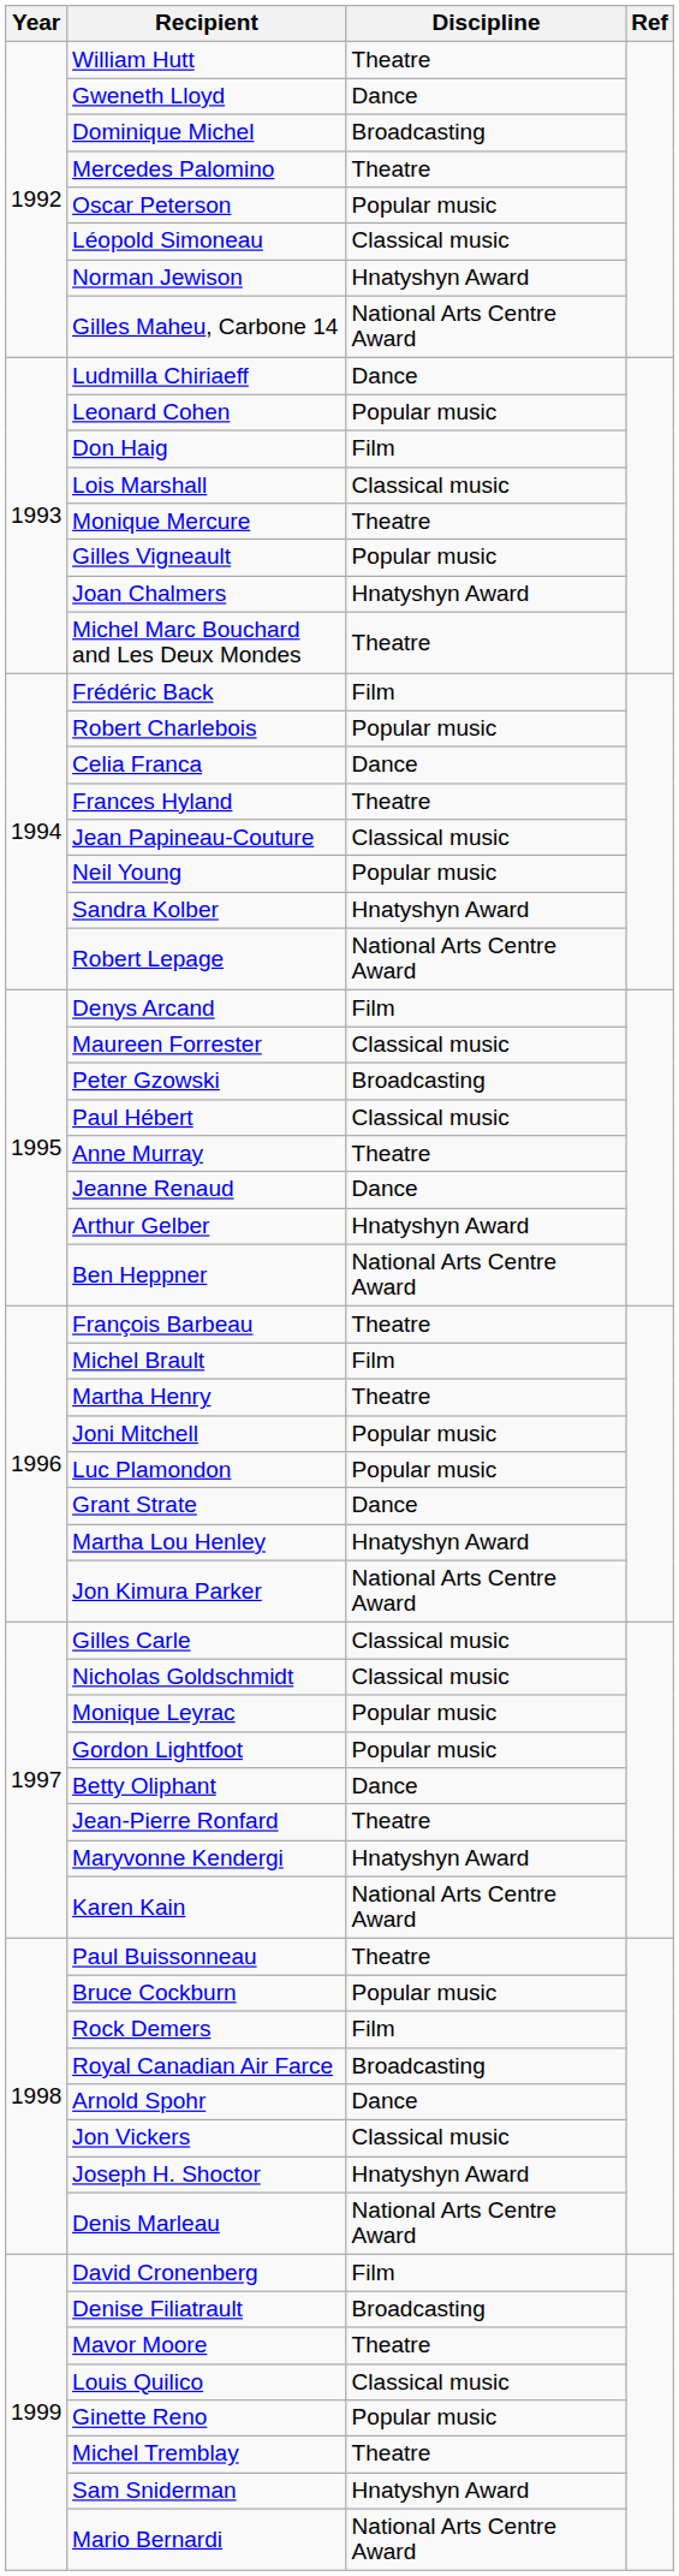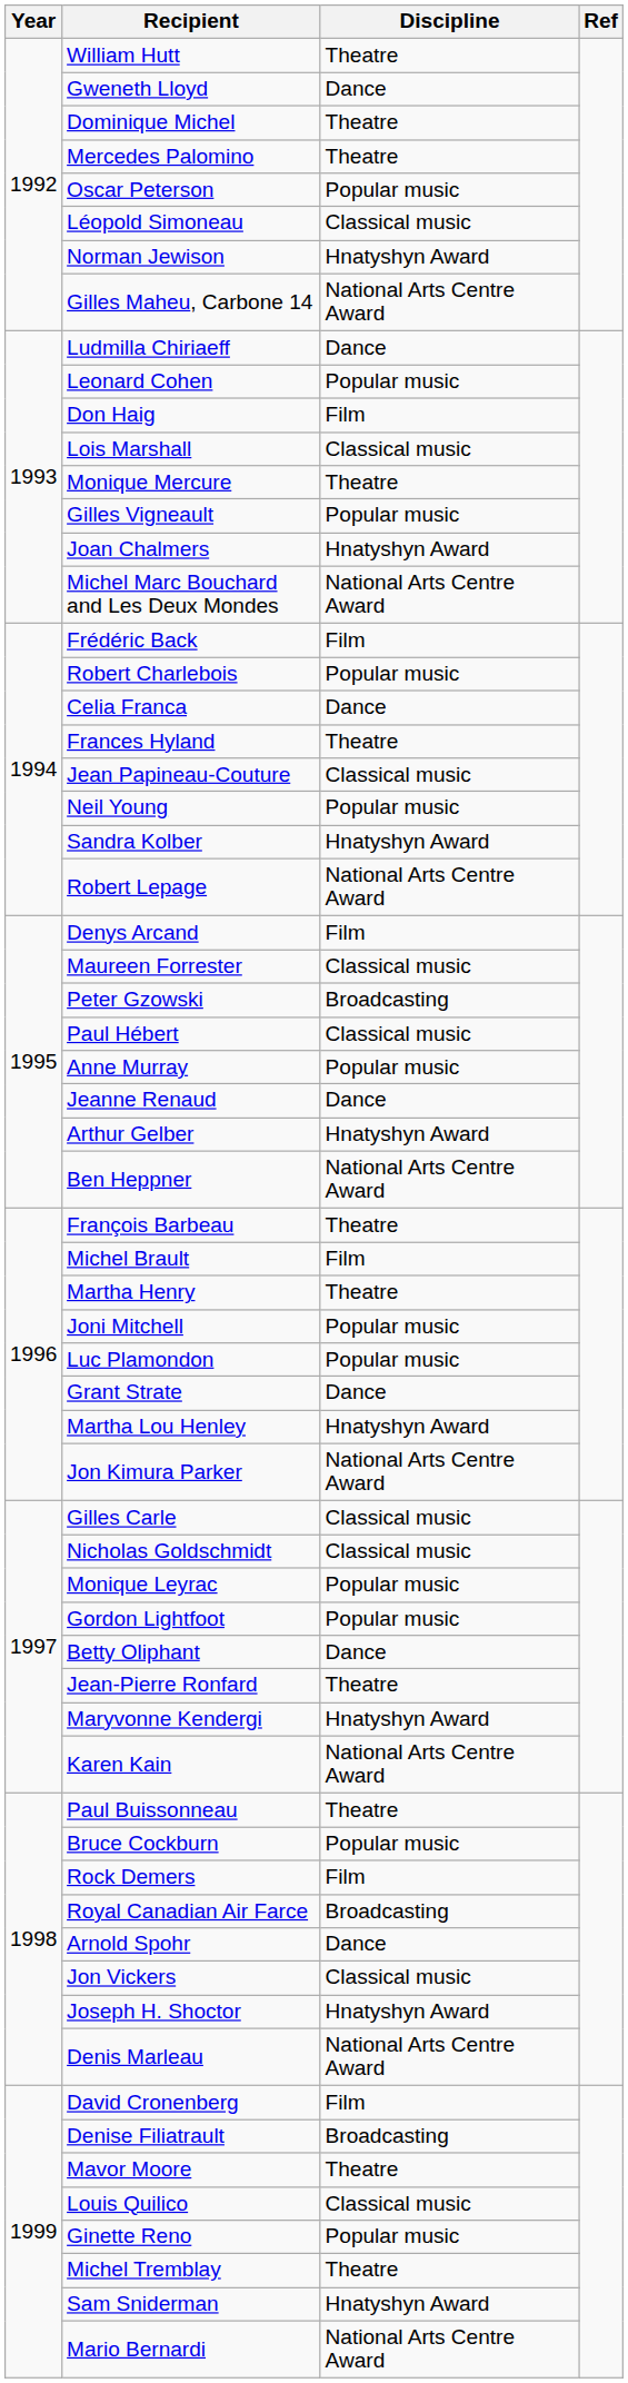 <table class="wikitable" width="75%">
 <tr>
 <th>Year</th>
 <th width="45%">Recipient</th>
 <th width="45%">Discipline</th>
 <th>Ref</th>
 </tr>
 <tr>
 <td rowspan=8>1992</td>
 <td><a href='#'>William Hutt</a></td>
 <td>Theatre</td>
 <td rowspan=8></td>
 </tr>
 <tr>
 <td><a href='#'>Gweneth Lloyd</a></td>
 <td>Dance</td>
 </tr>
 <tr>
 <td><a href='#'>Dominique Michel</a></td>
-<td>Broadcasting</td>
+<td>Theatre</td>
 </tr>
 <tr>
 <td><a href='#'>Mercedes Palomino</a></td>
 <td>Theatre</td>
 </tr>
 <tr>
 <td><a href='#'>Oscar Peterson</a></td>
 <td>Popular music</td>
 </tr>
 <tr>
 <td><a href='#'>Léopold Simoneau</a></td>
 <td>Classical music</td>
 </tr>
 <tr>
 <td><a href='#'>Norman Jewison</a></td>
 <td>Hnatyshyn Award</td>
 </tr>
 <tr>
 <td><a href='#'>Gilles Maheu</a>, Carbone 14</td>
 <td>National Arts Centre Award</td>
 </tr>
 <tr>
 <td rowspan=8>1993</td>
 <td><a href='#'>Ludmilla Chiriaeff</a></td>
 <td>Dance</td>
 <td rowspan=8></td>
 </tr>
 <tr>
 <td><a href='#'>Leonard Cohen</a></td>
 <td>Popular music</td>
 </tr>
 <tr>
 <td><a href='#'>Don Haig</a></td>
 <td>Film</td>
 </tr>
 <tr>
 <td><a href='#'>Lois Marshall</a></td>
 <td>Classical music</td>
 </tr>
 <tr>
 <td><a href='#'>Monique Mercure</a></td>
 <td>Theatre</td>
 </tr>
 <tr>
 <td><a href='#'>Gilles Vigneault</a></td>
 <td>Popular music</td>
 </tr>
 <tr>
 <td><a href='#'>Joan Chalmers</a></td>
 <td>Hnatyshyn Award</td>
 </tr>
 <tr>
 <td><a href='#'>Michel Marc Bouchard</a> and Les Deux Mondes</td>
-<td>Theatre</td>
+<td>National Arts Centre Award</td>
 </tr>
 <tr>
 <td rowspan=8>1994</td>
 <td><a href='#'>Frédéric Back</a></td>
 <td>Film</td>
 <td rowspan=8></td>
 </tr>
 <tr>
 <td><a href='#'>Robert Charlebois</a></td>
 <td>Popular music</td>
 </tr>
 <tr>
 <td><a href='#'>Celia Franca</a></td>
 <td>Dance</td>
 </tr>
 <tr>
 <td><a href='#'>Frances Hyland</a></td>
 <td>Theatre</td>
 </tr>
 <tr>
 <td><a href='#'>Jean Papineau-Couture</a></td>
 <td>Classical music</td>
 </tr>
 <tr>
 <td><a href='#'>Neil Young</a></td>
 <td>Popular music</td>
 </tr>
 <tr>
 <td><a href='#'>Sandra Kolber</a></td>
 <td>Hnatyshyn Award</td>
 </tr>
 <tr>
 <td><a href='#'>Robert Lepage</a></td>
 <td>National Arts Centre Award</td>
 </tr>
 <tr>
 <td rowspan=8>1995</td>
 <td><a href='#'>Denys Arcand</a></td>
 <td>Film</td>
 <td rowspan=8></td>
 </tr>
 <tr>
 <td><a href='#'>Maureen Forrester</a></td>
 <td>Classical music</td>
 </tr>
 <tr>
 <td><a href='#'>Peter Gzowski</a></td>
 <td>Broadcasting</td>
 </tr>
 <tr>
 <td><a href='#'>Paul Hébert</a></td>
 <td>Classical music</td>
 </tr>
 <tr>
 <td><a href='#'>Anne Murray</a></td>
-<td>Theatre</td>
+<td>Popular music</td>
 </tr>
 <tr>
 <td><a href='#'>Jeanne Renaud</a></td>
 <td>Dance</td>
 </tr>
 <tr>
 <td><a href='#'>Arthur Gelber</a></td>
 <td>Hnatyshyn Award</td>
 </tr>
 <tr>
 <td><a href='#'>Ben Heppner</a></td>
 <td>National Arts Centre Award</td>
 </tr>
 <tr>
 <td rowspan=8>1996</td>
 <td><a href='#'>François Barbeau</a></td>
 <td>Theatre</td>
 <td rowspan=8></td>
 </tr>
 <tr>
 <td><a href='#'>Michel Brault</a></td>
 <td>Film</td>
 </tr>
 <tr>
 <td><a href='#'>Martha Henry</a></td>
 <td>Theatre</td>
 </tr>
 <tr>
 <td><a href='#'>Joni Mitchell</a></td>
 <td>Popular music</td>
 </tr>
 <tr>
 <td><a href='#'>Luc Plamondon</a></td>
 <td>Popular music</td>
 </tr>
 <tr>
 <td><a href='#'>Grant Strate</a></td>
 <td>Dance</td>
 </tr>
 <tr>
 <td><a href='#'>Martha Lou Henley</a></td>
 <td>Hnatyshyn Award</td>
 </tr>
 <tr>
 <td><a href='#'>Jon Kimura Parker</a></td>
 <td>National Arts Centre Award</td>
 </tr>
 <tr>
 <td rowspan=8>1997</td>
 <td><a href='#'>Gilles Carle</a></td>
 <td>Classical music</td>
 <td rowspan=8></td>
 </tr>
 <tr>
 <td><a href='#'>Nicholas Goldschmidt</a></td>
 <td>Classical music</td>
 </tr>
 <tr>
 <td><a href='#'>Monique Leyrac</a></td>
 <td>Popular music</td>
 </tr>
 <tr>
 <td><a href='#'>Gordon Lightfoot</a></td>
 <td>Popular music</td>
 </tr>
 <tr>
 <td><a href='#'>Betty Oliphant</a></td>
 <td>Dance</td>
 </tr>
 <tr>
 <td><a href='#'>Jean-Pierre Ronfard</a></td>
 <td>Theatre</td>
 </tr>
 <tr>
 <td><a href='#'>Maryvonne Kendergi</a></td>
 <td>Hnatyshyn Award</td>
 </tr>
 <tr>
 <td><a href='#'>Karen Kain</a></td>
 <td>National Arts Centre Award</td>
 </tr>
 <tr>
 <td rowspan=8>1998</td>
 <td><a href='#'>Paul Buissonneau</a></td>
 <td>Theatre</td>
 <td rowspan=8></td>
 </tr>
 <tr>
 <td><a href='#'>Bruce Cockburn</a></td>
 <td>Popular music</td>
 </tr>
 <tr>
 <td><a href='#'>Rock Demers</a></td>
 <td>Film</td>
 </tr>
 <tr>
 <td><a href='#'>Royal Canadian Air Farce</a></td>
 <td>Broadcasting</td>
 </tr>
 <tr>
 <td><a href='#'>Arnold Spohr</a></td>
 <td>Dance</td>
 </tr>
 <tr>
 <td><a href='#'>Jon Vickers</a></td>
 <td>Classical music</td>
 </tr>
 <tr>
 <td><a href='#'>Joseph H. Shoctor</a></td>
 <td>Hnatyshyn Award</td>
 </tr>
 <tr>
 <td><a href='#'>Denis Marleau</a></td>
 <td>National Arts Centre Award</td>
 </tr>
 <tr>
 <td rowspan=8>1999</td>
 <td><a href='#'>David Cronenberg</a></td>
 <td>Film</td>
 <td rowspan=8></td>
 </tr>
 <tr>
 <td><a href='#'>Denise Filiatrault</a></td>
 <td>Broadcasting</td>
 </tr>
 <tr>
 <td><a href='#'>Mavor Moore</a></td>
 <td>Theatre</td>
 </tr>
 <tr>
 <td><a href='#'>Louis Quilico</a></td>
 <td>Classical music</td>
 </tr>
 <tr>
 <td><a href='#'>Ginette Reno</a></td>
 <td>Popular music</td>
 </tr>
 <tr>
 <td><a href='#'>Michel Tremblay</a></td>
 <td>Theatre</td>
 </tr>
 <tr>
 <td><a href='#'>Sam Sniderman</a></td>
 <td>Hnatyshyn Award</td>
 </tr>
 <tr>
 <td><a href='#'>Mario Bernardi</a></td>
 <td>National Arts Centre Award</td>
 </tr>
 </table>
